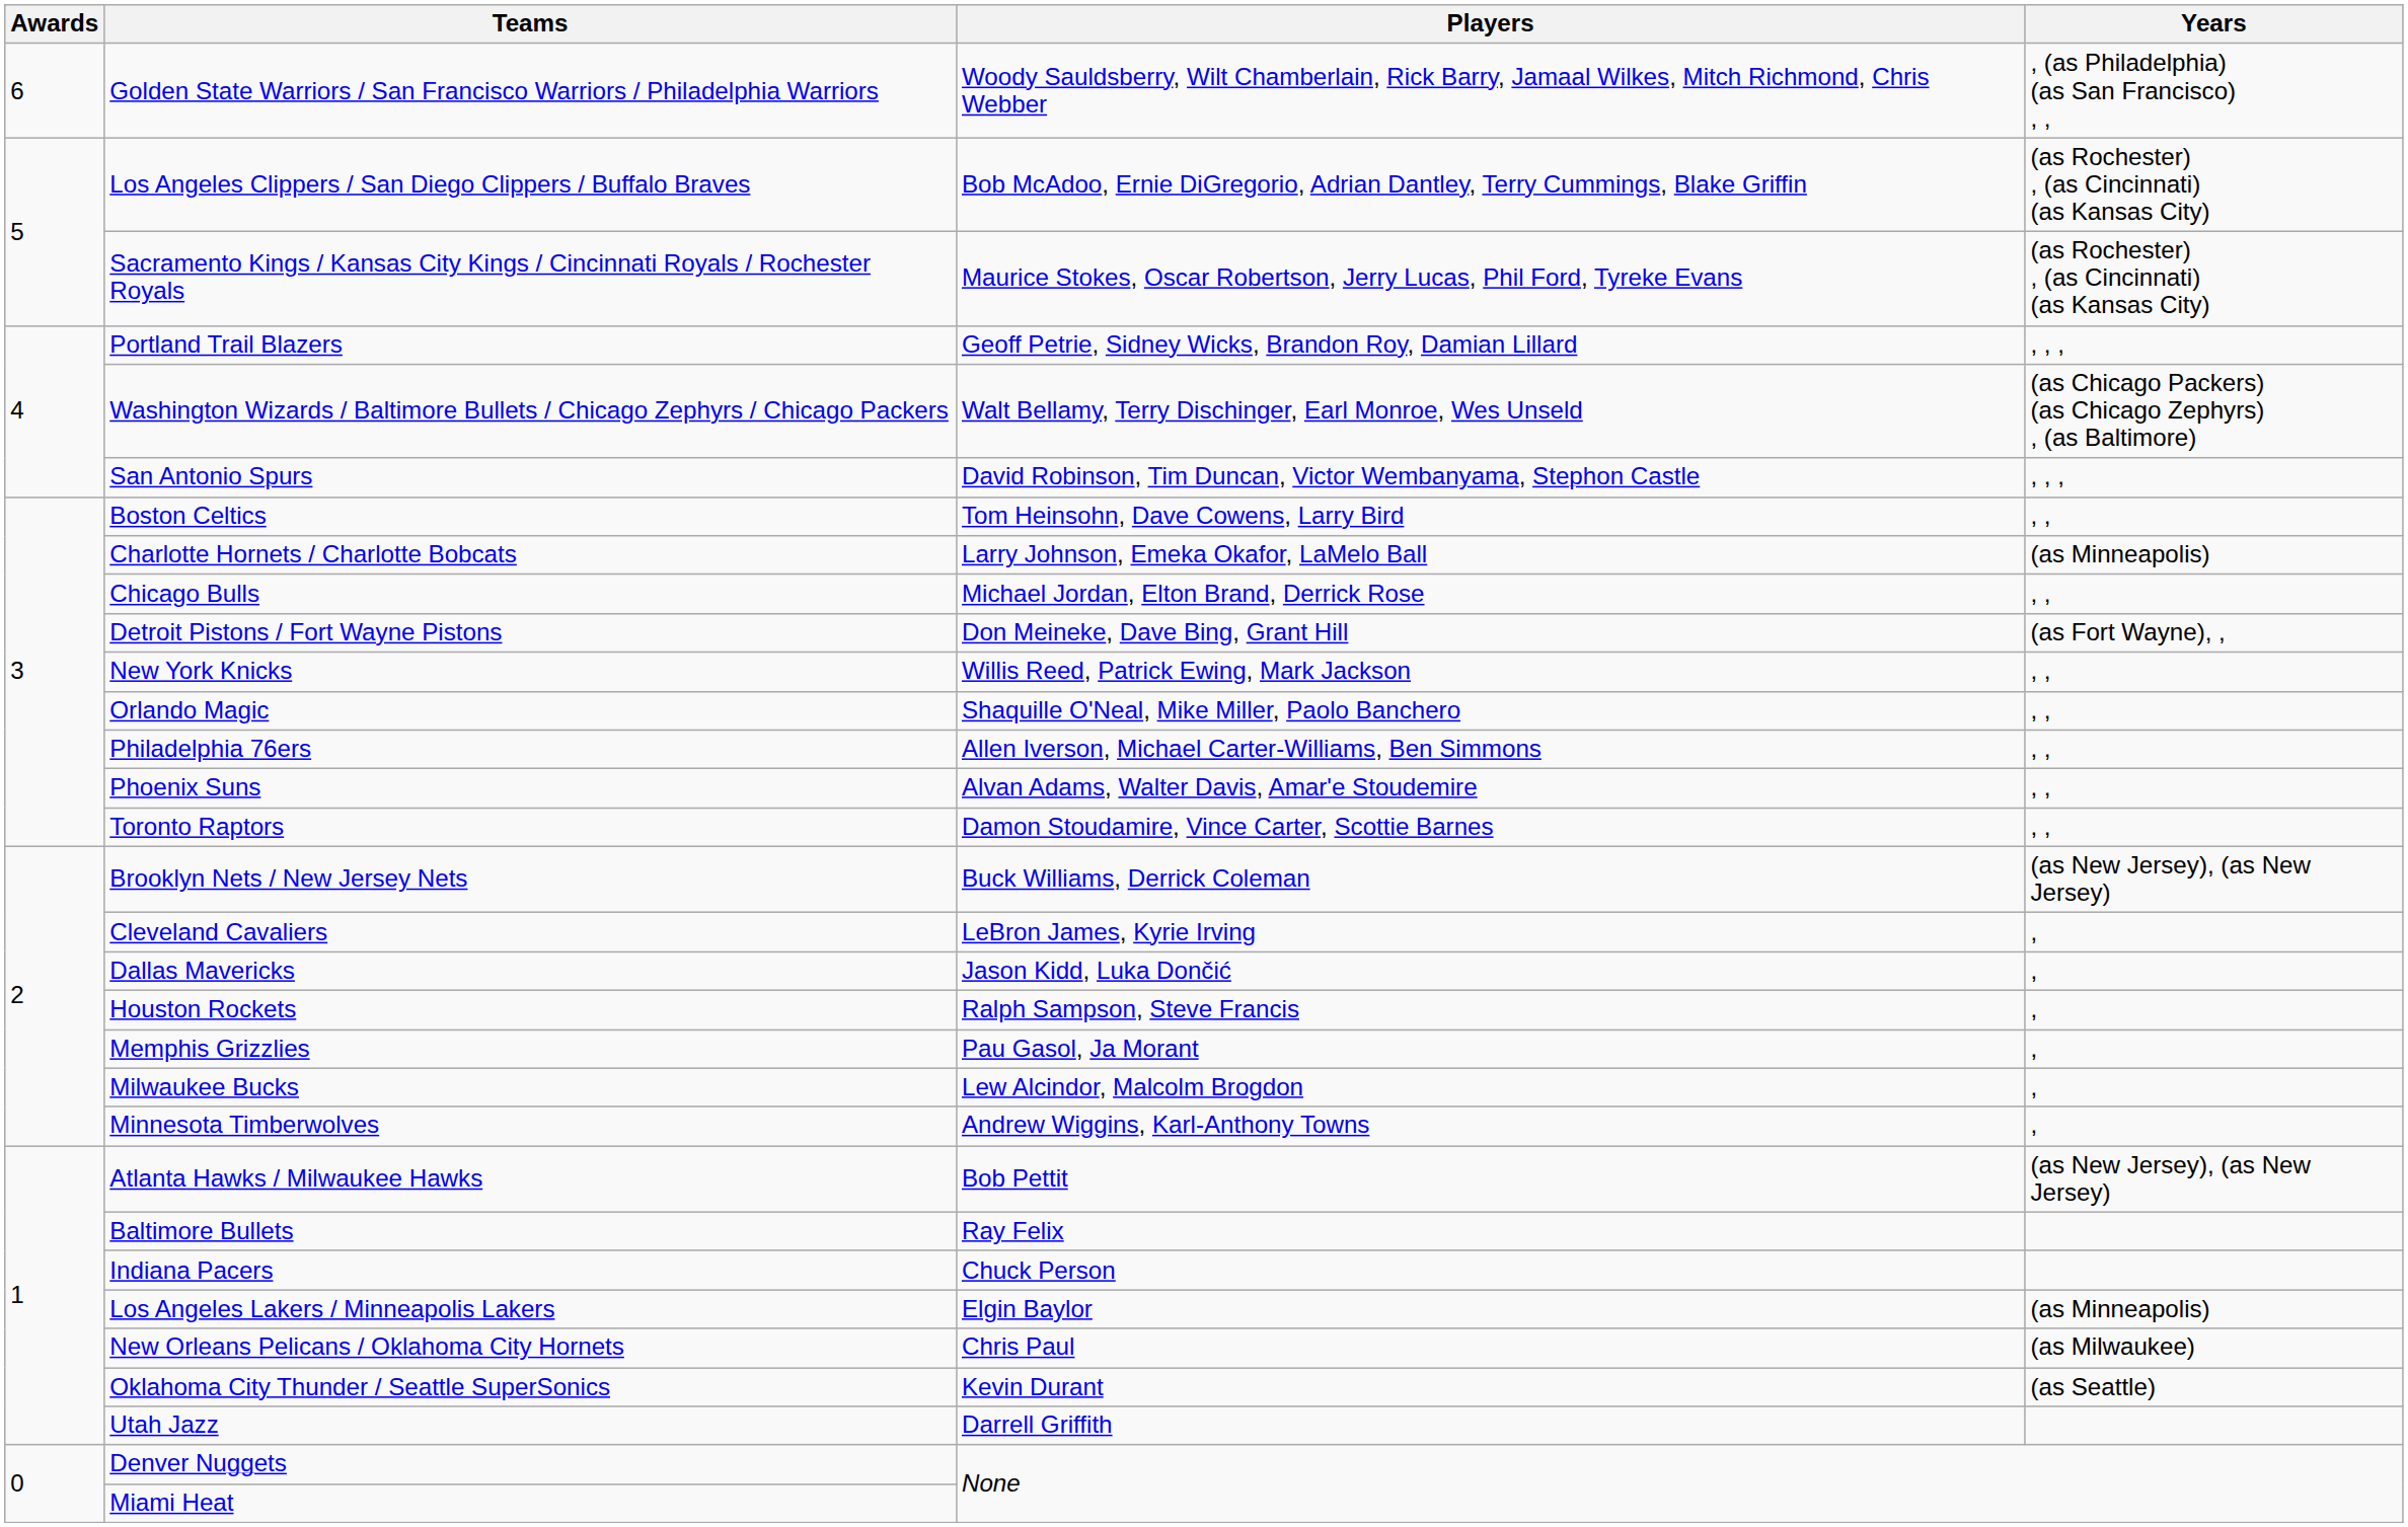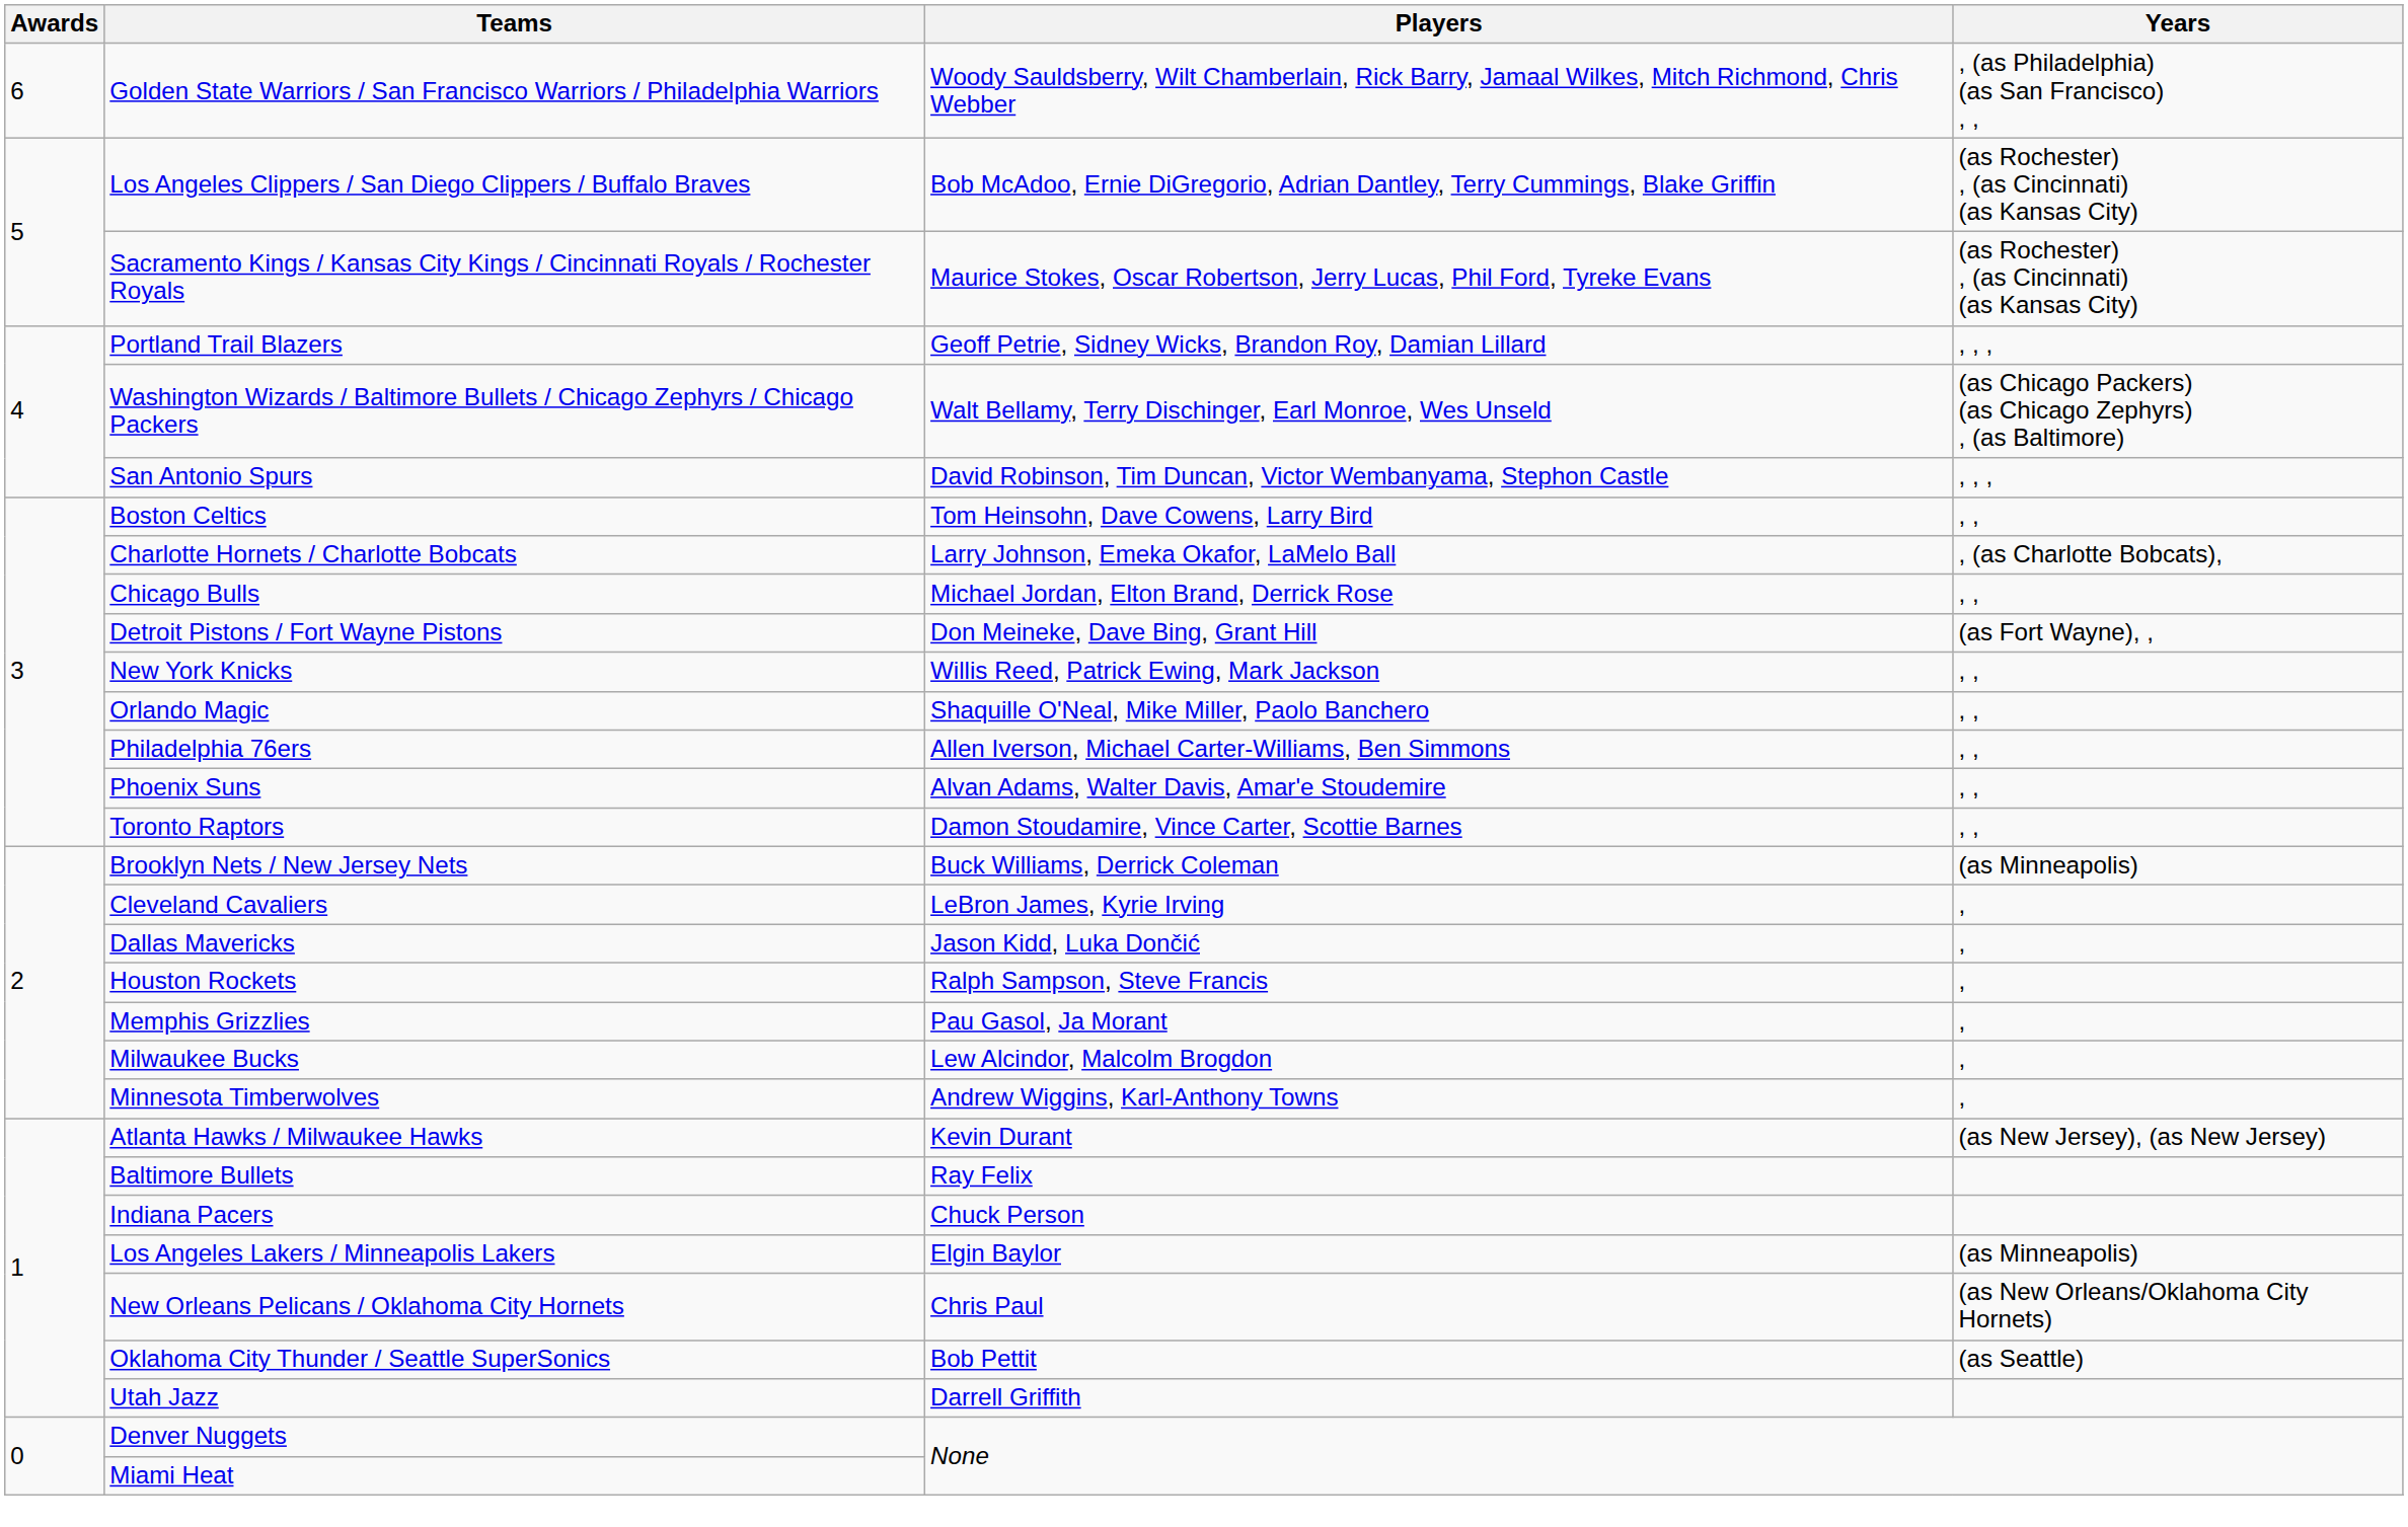 <table class="wikitable">
 <tr>
 <th>Awards</th>
 <th>Teams</th>
 <th>Players</th>
 <th>Years</th>
 </tr>
 <tr>
 <td>6</td>
 <td><a href='#'>Golden State Warriors / San Francisco Warriors / Philadelphia Warriors</a></td>
 <td><a href='#'>Woody Sauldsberry</a>, <a href='#'>Wilt Chamberlain</a>, <a href='#'>Rick Barry</a>, <a href='#'>Jamaal Wilkes</a>, <a href='#'>Mitch Richmond</a>, <a href='#'>Chris Webber</a></td>
 <td>,  (as Philadelphia)<br> (as San Francisco)<br>, , </td>
 </tr>
 <tr>
 <td rowspan="2">5</td>
 <td><a href='#'>Los Angeles Clippers / San Diego Clippers / Buffalo Braves</a></td>
 <td><a href='#'>Bob McAdoo</a>, <a href='#'>Ernie DiGregorio</a>, <a href='#'>Adrian Dantley</a>, <a href='#'>Terry Cummings</a>, <a href='#'>Blake Griffin</a></td>
 <td> (as Rochester)<br>,  (as Cincinnati)<br> (as Kansas City) </td>
 </tr>
 <tr>
 <td><a href='#'>Sacramento Kings / Kansas City Kings / Cincinnati Royals / Rochester Royals</a></td>
 <td><a href='#'>Maurice Stokes</a>, <a href='#'>Oscar Robertson</a>, <a href='#'>Jerry Lucas</a>, <a href='#'>Phil Ford</a>, <a href='#'>Tyreke Evans</a></td>
 <td> (as Rochester)<br>,  (as Cincinnati)<br> (as Kansas City) </td>
 </tr>
 <tr>
 <td rowspan="3">4</td>
 <td><a href='#'>Portland Trail Blazers</a></td>
 <td><a href='#'>Geoff Petrie</a>, <a href='#'>Sidney Wicks</a>, <a href='#'>Brandon Roy</a>, <a href='#'>Damian Lillard</a></td>
 <td>, , , </td>
 </tr>
 <tr>
 <td><a href='#'>Washington Wizards / Baltimore Bullets / Chicago Zephyrs / Chicago Packers</a></td>
 <td><a href='#'>Walt Bellamy</a>, <a href='#'>Terry Dischinger</a>, <a href='#'>Earl Monroe</a>, <a href='#'>Wes Unseld</a></td>
 <td> (as Chicago Packers)<br> (as Chicago Zephyrs)<br>,  (as Baltimore)</td>
 </tr>
 <tr>
 <td><a href='#'>San Antonio Spurs</a></td>
 <td><a href='#'>David Robinson</a>, <a href='#'>Tim Duncan</a>, <a href='#'>Victor Wembanyama</a>, <a href='#'>Stephon Castle</a></td>
 <td>, , , </td>
 </tr>
 <tr>
 <td rowspan="9">3</td>
 <td><a href='#'>Boston Celtics</a></td>
 <td><a href='#'>Tom Heinsohn</a>, <a href='#'>Dave Cowens</a>, <a href='#'>Larry Bird</a></td>
 <td>, , </td>
 </tr>
 <tr>
 <td><a href='#'>Charlotte Hornets / Charlotte Bobcats</a></td>
 <td><a href='#'>Larry Johnson</a>, <a href='#'>Emeka Okafor</a>, <a href='#'>LaMelo Ball</a></td>
-<td> (as Minneapolis)</td>
+<td>,  (as Charlotte Bobcats), </td>
 </tr>
 <tr>
 <td><a href='#'>Chicago Bulls</a></td>
 <td><a href='#'>Michael Jordan</a>, <a href='#'>Elton Brand</a>, <a href='#'>Derrick Rose</a></td>
 <td>, , </td>
 </tr>
 <tr>
 <td><a href='#'>Detroit Pistons / Fort Wayne Pistons</a></td>
 <td><a href='#'>Don Meineke</a>, <a href='#'>Dave Bing</a>, <a href='#'>Grant Hill</a></td>
 <td> (as Fort Wayne), , </td>
 </tr>
 <tr>
 <td><a href='#'>New York Knicks</a></td>
 <td><a href='#'>Willis Reed</a>, <a href='#'>Patrick Ewing</a>, <a href='#'>Mark Jackson</a></td>
 <td>, , </td>
 </tr>
 <tr>
 <td><a href='#'>Orlando Magic</a></td>
 <td><a href='#'>Shaquille O'Neal</a>, <a href='#'>Mike Miller</a>, <a href='#'>Paolo Banchero</a></td>
 <td>, , </td>
 </tr>
 <tr>
 <td><a href='#'>Philadelphia 76ers</a></td>
 <td><a href='#'>Allen Iverson</a>, <a href='#'>Michael Carter-Williams</a>, <a href='#'>Ben Simmons</a></td>
 <td>, , </td>
 </tr>
 <tr>
 <td><a href='#'>Phoenix Suns</a></td>
 <td><a href='#'>Alvan Adams</a>, <a href='#'>Walter Davis</a>, <a href='#'>Amar'e Stoudemire</a></td>
 <td>, , </td>
 </tr>
 <tr>
 <td><a href='#'>Toronto Raptors</a></td>
 <td><a href='#'>Damon Stoudamire</a>, <a href='#'>Vince Carter</a>, <a href='#'>Scottie Barnes</a></td>
 <td>, , </td>
 </tr>
 <tr>
 <td rowspan="7">2</td>
 <td><a href='#'>Brooklyn Nets / New Jersey Nets</a></td>
 <td><a href='#'>Buck Williams</a>, <a href='#'>Derrick Coleman</a></td>
-<td> (as New Jersey),  (as New Jersey)</td>
+<td> (as Minneapolis)</td>
 </tr>
 <tr>
 <td><a href='#'>Cleveland Cavaliers</a></td>
 <td><a href='#'>LeBron James</a>, <a href='#'>Kyrie Irving</a></td>
 <td>, </td>
 </tr>
 <tr>
 <td><a href='#'>Dallas Mavericks</a></td>
 <td><a href='#'>Jason Kidd</a>, <a href='#'>Luka Dončić</a></td>
 <td>, </td>
 </tr>
 <tr>
 <td><a href='#'>Houston Rockets</a></td>
 <td><a href='#'>Ralph Sampson</a>, <a href='#'>Steve Francis</a></td>
 <td>, </td>
 </tr>
 <tr>
 <td><a href='#'>Memphis Grizzlies</a></td>
 <td><a href='#'>Pau Gasol</a>, <a href='#'>Ja Morant</a></td>
 <td>, </td>
 </tr>
 <tr>
 <td><a href='#'>Milwaukee Bucks</a></td>
 <td><a href='#'>Lew Alcindor</a>, <a href='#'>Malcolm Brogdon</a></td>
 <td>, </td>
 </tr>
 <tr>
 <td><a href='#'>Minnesota Timberwolves</a></td>
 <td><a href='#'>Andrew Wiggins</a>, <a href='#'>Karl-Anthony Towns</a></td>
 <td>, </td>
 </tr>
 <tr>
 <td rowspan="7">1</td>
 <td><a href='#'>Atlanta Hawks / Milwaukee Hawks</a></td>
-<td><a href='#'>Bob Pettit</a></td>
+<td><a href='#'>Kevin Durant</a></td>
 <td> (as New Jersey),  (as New Jersey)</td>
 </tr>
 <tr>
 <td><a href='#'>Baltimore Bullets</a></td>
 <td><a href='#'>Ray Felix</a></td>
 <td></td>
 </tr>
 <tr>
 <td><a href='#'>Indiana Pacers</a></td>
 <td><a href='#'>Chuck Person</a></td>
 <td></td>
 </tr>
 <tr>
 <td><a href='#'>Los Angeles Lakers / Minneapolis Lakers</a></td>
 <td><a href='#'>Elgin Baylor</a></td>
 <td> (as Minneapolis)</td>
 </tr>
 <tr>
 <td><a href='#'>New Orleans Pelicans / Oklahoma City Hornets</a></td>
 <td><a href='#'>Chris Paul</a></td>
-<td> (as Milwaukee)</td>
+<td> (as New Orleans/Oklahoma City Hornets)</td>
 </tr>
 <tr>
 <td><a href='#'>Oklahoma City Thunder / Seattle SuperSonics</a></td>
-<td><a href='#'>Kevin Durant</a></td>
+<td><a href='#'>Bob Pettit</a></td>
 <td> (as Seattle)</td>
 </tr>
 <tr>
 <td><a href='#'>Utah Jazz</a></td>
 <td><a href='#'>Darrell Griffith</a></td>
 <td></td>
 </tr>
 <tr>
 <td rowspan="2">0</td>
 <td><a href='#'>Denver Nuggets</a></td>
 <td colspan="2" rowspan="2"><em>None</em></td>
 </tr>
 <tr>
 <td><a href='#'>Miami Heat</a></td>
 </tr>
 <tr>
 </tr>
 </table>
